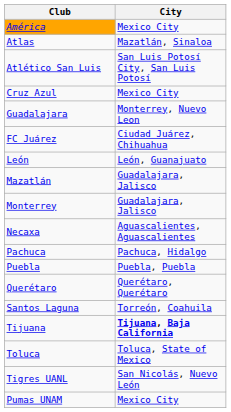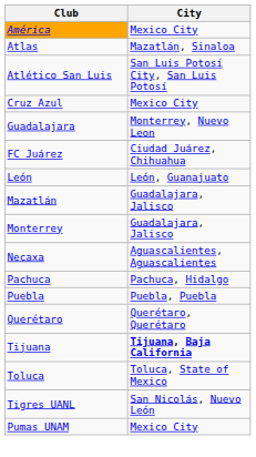 <table class="wikitable">
 <tr>
 <th width="150px">Club</th>
 <th width="150px">City</th>
 </tr>
 <tr>
 <td style="background:#FFA500"><em><a href='#'>América</a></em></td>
 <td><a href='#'>Mexico City</a></td>
 </tr>
 <tr>
 <td><a href='#'>Atlas</a></td>
 <td><a href='#'>Mazatlán</a>, <a href='#'>Sinaloa</a></td>
 </tr>
 <tr>
 <td><a href='#'>Atlético San Luis</a></td>
 <td><a href='#'>San Luis Potosí City</a>, <a href='#'>San Luis Potosí</a></td>
 </tr>
 <tr>
 <td><a href='#'>Cruz Azul</a></td>
 <td><a href='#'>Mexico City</a></td>
 </tr>
 <tr>
 <td><a href='#'>Guadalajara</a></td>
 <td><a href='#'>Monterrey</a>, <a href='#'>Nuevo Leon</a></td>
 </tr>
 <tr>
 <td><a href='#'>FC Juárez</a></td>
 <td><a href='#'>Ciudad Juárez</a>, <a href='#'>Chihuahua</a></td>
 </tr>
 <tr>
 <td><a href='#'>León</a></td>
 <td><a href='#'>León</a>, <a href='#'>Guanajuato</a></td>
 </tr>
 <tr>
 <td><a href='#'>Mazatlán</a></td>
 <td><a href='#'>Guadalajara</a>, <a href='#'>Jalisco</a></td>
 </tr>
 <tr>
 <td><a href='#'>Monterrey</a></td>
 <td><a href='#'>Guadalajara</a>, <a href='#'>Jalisco</a></td>
 </tr>
 <tr>
 <td><a href='#'>Necaxa</a></td>
 <td><a href='#'>Aguascalientes</a>, <a href='#'>Aguascalientes</a></td>
 </tr>
 <tr>
 <td><a href='#'>Pachuca</a></td>
 <td><a href='#'>Pachuca</a>, <a href='#'>Hidalgo</a></td>
 </tr>
 <tr>
 <td><a href='#'>Puebla</a></td>
 <td><a href='#'>Puebla</a>, <a href='#'>Puebla</a></td>
 </tr>
 <tr>
 <td><a href='#'>Querétaro</a></td>
 <td><a href='#'>Querétaro</a>, <a href='#'>Querétaro</a></td>
 </tr>
 <tr>
-<td><a href='#'>Santos Laguna</a></td>
-<td><a href='#'>Torreón</a>, <a href='#'>Coahuila</a></td>
-</tr>
-<tr>
 <td><a href='#'>Tijuana</a></td>
 <td><strong><a href='#'>Tijuana</a>, <a href='#'>Baja California</a></strong></td>
 </tr>
 <tr>
 <td><a href='#'>Toluca</a></td>
 <td><a href='#'>Toluca</a>, <a href='#'>State of Mexico</a></td>
 </tr>
 <tr>
 <td><a href='#'>Tigres UANL</a></td>
 <td><a href='#'>San Nicolás</a>, <a href='#'>Nuevo León</a></td>
 </tr>
 <tr>
 <td><a href='#'>Pumas UNAM</a></td>
 <td><a href='#'>Mexico City</a></td>
 </tr>
 </table>
